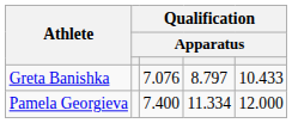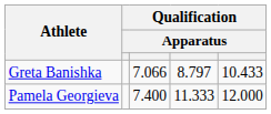 <table class="wikitable" style="font-size:90%">
 <tr>
 <th rowspan=3>Athlete</th>
 <th colspan=4>Qualification</th>
 </tr>
 <tr style="font-size:95%">
 <th colspan=4>Apparatus</th>
 </tr>
 <tr style="font-size:95%">
 <th></th>
 <th></th>
 <th></th>
 <th></th>
 </tr>
 <tr align=center>
 <td align=left><a href='#'>Greta Banishka</a></td>
 <td></td>
-<td>7.076</td>
+<td>7.066</td>
 <td>8.797</td>
 <td>10.433</td>
 </tr>
 <tr align=center>
 <td align=left><a href='#'>Pamela Georgieva</a></td>
 <td></td>
 <td>7.400</td>
-<td>11.334</td>
+<td>11.333</td>
 <td>12.000</td>
 </tr>
 </table>
